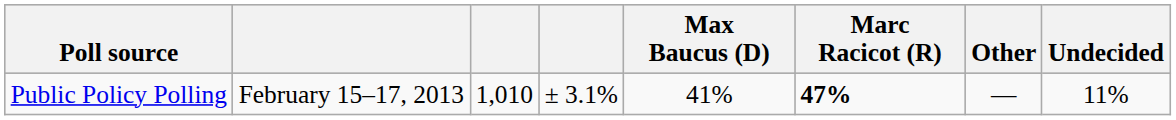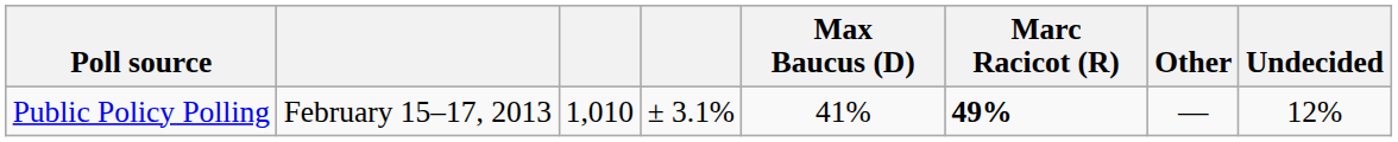 <table class="wikitable">
 <tr valign= bottom>
 <th>Poll source</th>
 <th></th>
 <th></th>
 <th></th>
 <th style="width:100px;">Max<br>Baucus (D)</th>
 <th style="width:100px;">Marc<br>Racicot (R)</th>
 <th>Other</th>
 <th>Undecided</th>
 </tr>
 <tr>
 <td><a href='#'>Public Policy Polling</a></td>
 <td align=center>February 15–17, 2013</td>
 <td align=center>1,010</td>
 <td align=center>± 3.1%</td>
 <td align=center>41%</td>
-<td><strong>47%</strong></td>
+<td><strong>49%</strong></td>
 <td align=center>—</td>
-<td align=center>11%</td>
+<td align=center>12%</td>
 </tr>
 </table>
